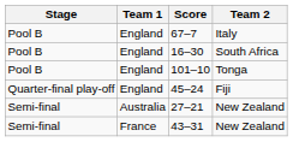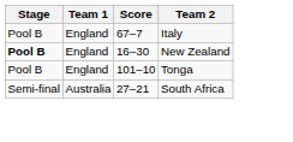 <table class="wikitable">
 <tr>
 <th>Stage</th>
 <th>Team 1</th>
 <th>Score</th>
 <th>Team 2</th>
 </tr>
 <tr>
 <td>Pool B</td>
 <td>England</td>
 <td>67–7</td>
 <td>Italy</td>
 </tr>
 <tr>
-<td>Pool B</td>
+<td><strong>Pool B</strong></td>
 <td>England</td>
 <td>16–30</td>
-<td>South Africa</td>
+<td>New Zealand</td>
 </tr>
 <tr>
 <td>Pool B</td>
 <td>England</td>
 <td>101–10</td>
 <td>Tonga</td>
 </tr>
 <tr>
-<td>Quarter-final play-off</td>
-<td>England</td>
-<td>45–24</td>
-<td>Fiji</td>
-</tr>
-<tr>
 <td>Semi-final</td>
 <td>Australia</td>
 <td>27–21</td>
-<td>New Zealand</td>
-</tr>
-<tr>
-<td>Semi-final</td>
-<td>France</td>
-<td>43–31</td>
-<td>New Zealand</td>
+<td>South Africa</td>
 </tr>
 </table>
